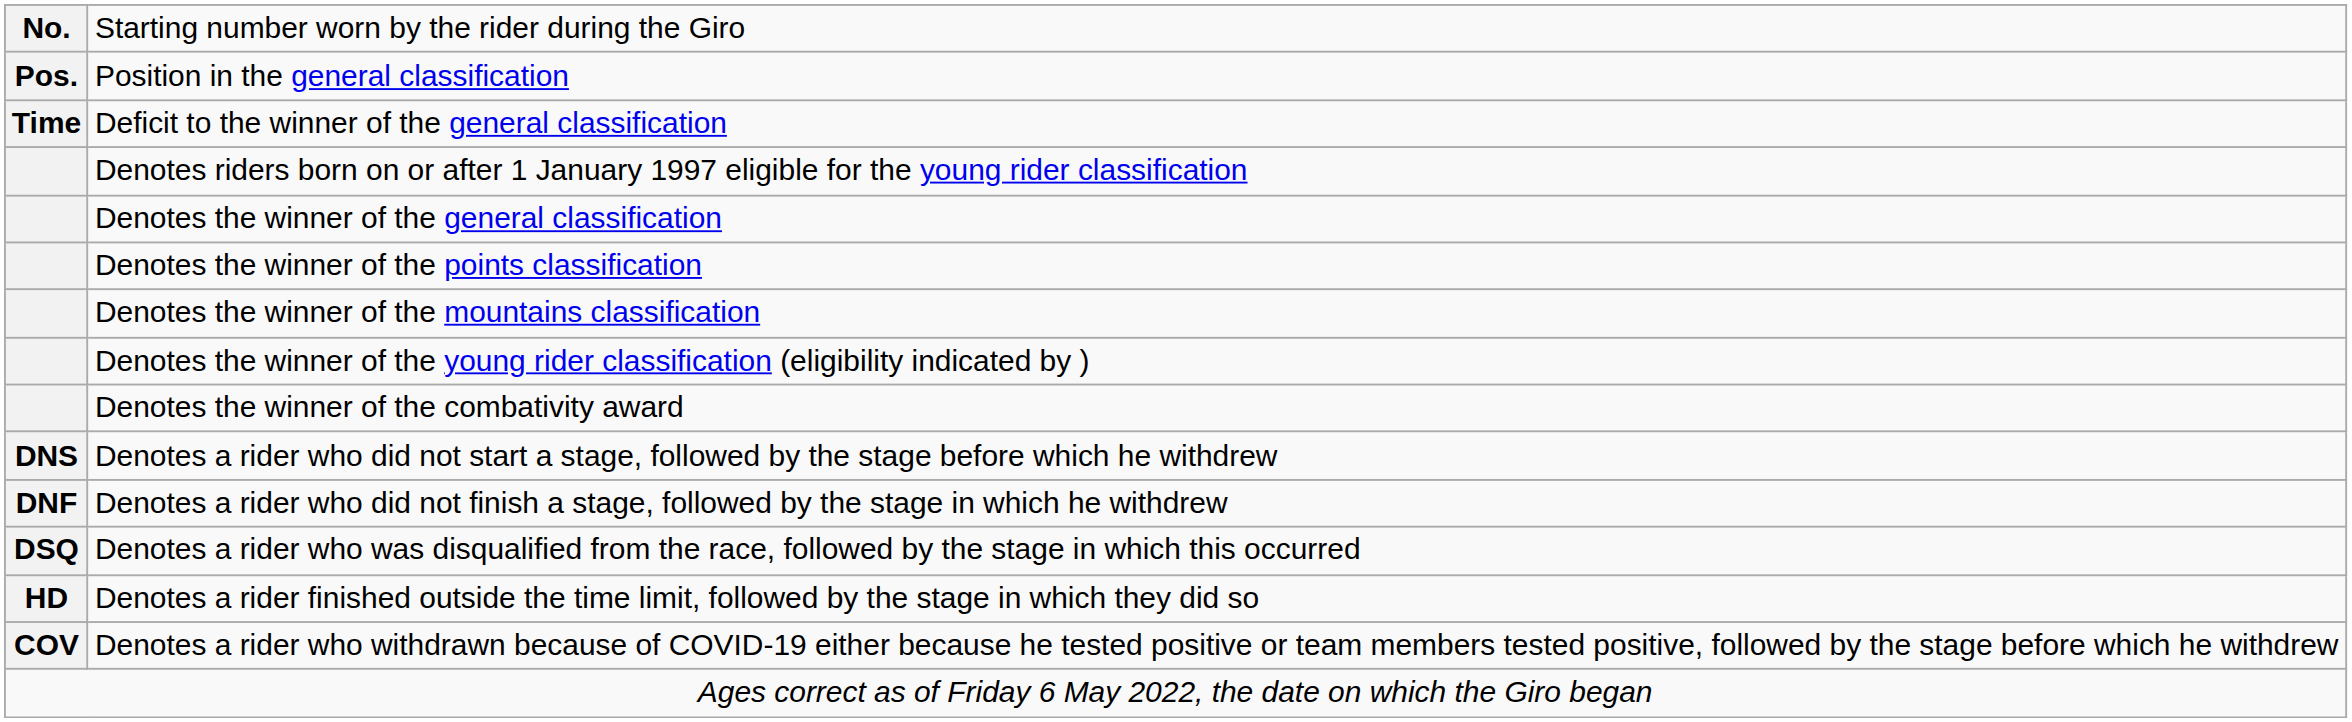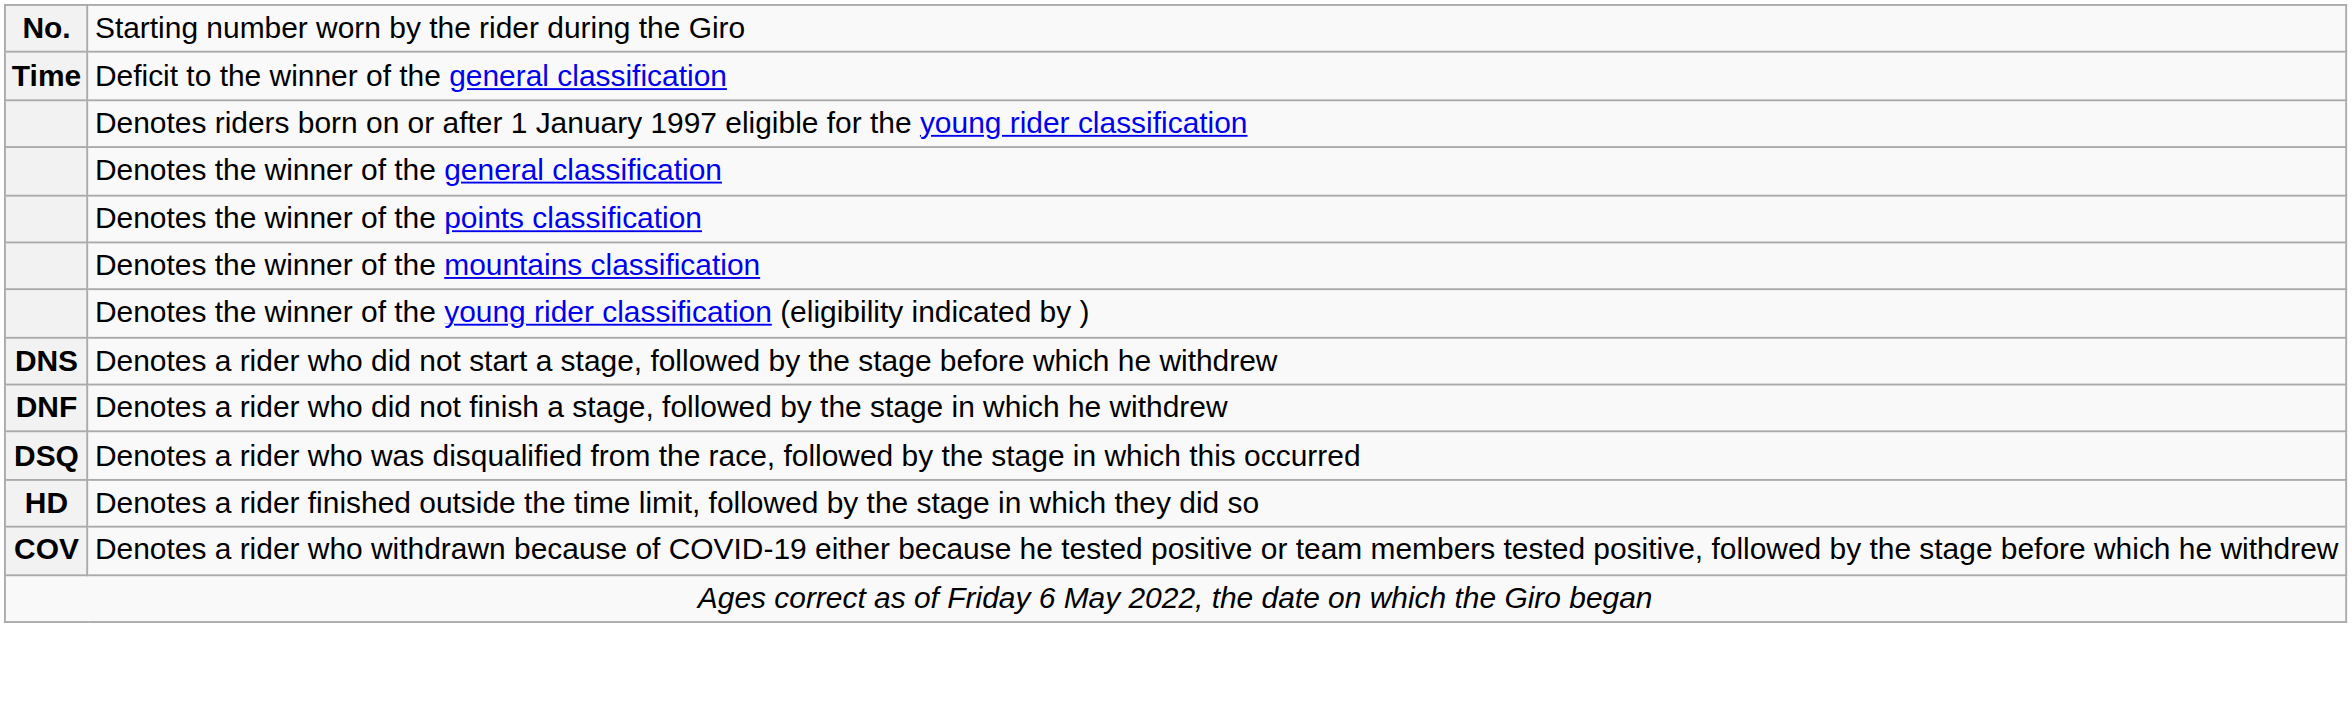 <table class="wikitable">
 <tr>
 <th scope="row" style="text-align:center;">No.</th>
 <td>Starting number worn by the rider during the Giro</td>
-</tr>
-<tr>
-<th scope="row" style="text-align:center;">Pos.</th>
-<td>Position in the <a href='#'>general classification</a></td>
 </tr>
 <tr>
 <th scope="row" style="text-align:center;">Time</th>
 <td>Deficit to the winner of the <a href='#'>general classification</a></td>
 </tr>
 <tr>
 <th scope="row" style="text-align:center;"></th>
 <td>Denotes riders born on or after 1 January 1997 eligible for the <a href='#'>young rider classification</a></td>
 </tr>
 <tr>
 <th></th>
 <td>Denotes the winner of the <a href='#'>general classification</a></td>
 </tr>
 <tr>
 <th></th>
 <td>Denotes the winner of the <a href='#'>points classification</a></td>
 </tr>
 <tr>
 <th></th>
 <td>Denotes the winner of the <a href='#'>mountains classification</a></td>
 </tr>
 <tr>
 <th></th>
 <td>Denotes the winner of the <a href='#'>young rider classification</a> (eligibility indicated by )</td>
 </tr>
 <tr>
-<th></th>
-<td>Denotes the winner of the combativity award</td>
-</tr>
-<tr>
 <th scope="row" style="text-align:center;">DNS</th>
 <td>Denotes a rider who did not start a stage, followed by the stage before which he withdrew</td>
 </tr>
 <tr>
 <th scope="row" style="text-align:center;">DNF</th>
 <td>Denotes a rider who did not finish a stage, followed by the stage in which he withdrew</td>
 </tr>
 <tr>
 <th scope="row" style="text-align:center;">DSQ</th>
 <td>Denotes a rider who was disqualified from the race, followed by the stage in which this occurred</td>
 </tr>
 <tr>
 <th scope="row" style="text-align:center;">HD</th>
 <td>Denotes a rider finished outside the time limit, followed by the stage in which they did so</td>
 </tr>
 <tr>
 <th scope="row" style="text-align:center;">COV</th>
 <td>Denotes a rider who withdrawn because of COVID-19 either because he tested positive or team members tested positive, followed by the stage before which he withdrew</td>
 </tr>
 <tr>
 <td style="text-align:center;" colspan="2"><em>Ages correct as of Friday 6 May 2022, the date on which the Giro began</em></td>
 </tr>
 </table>
